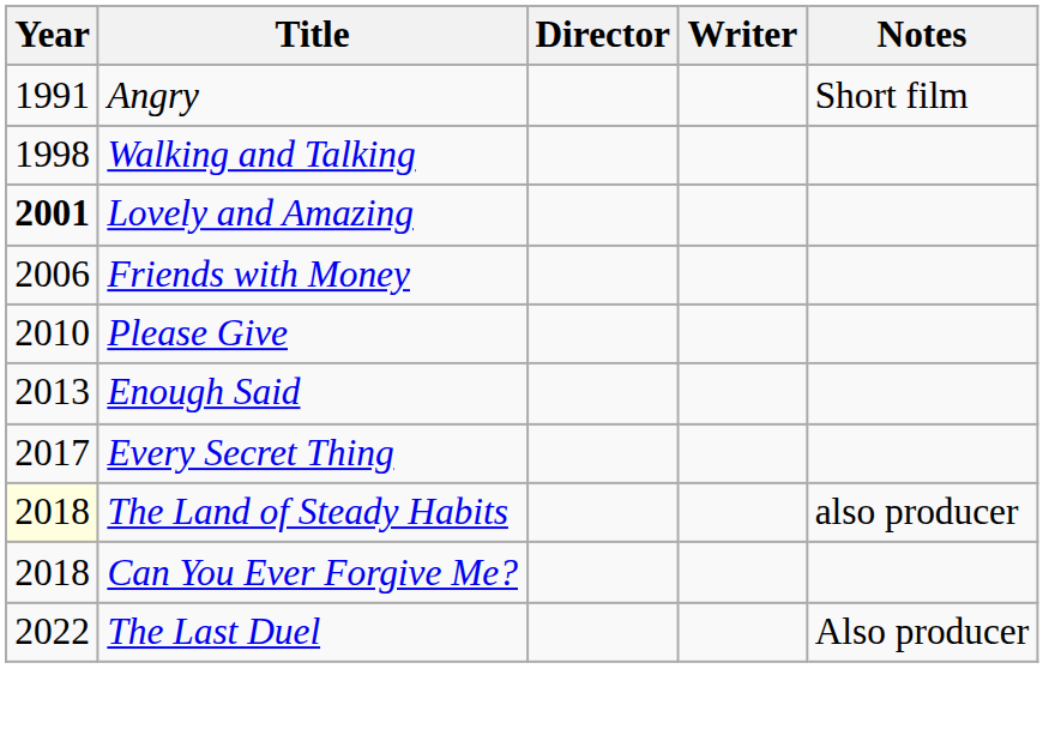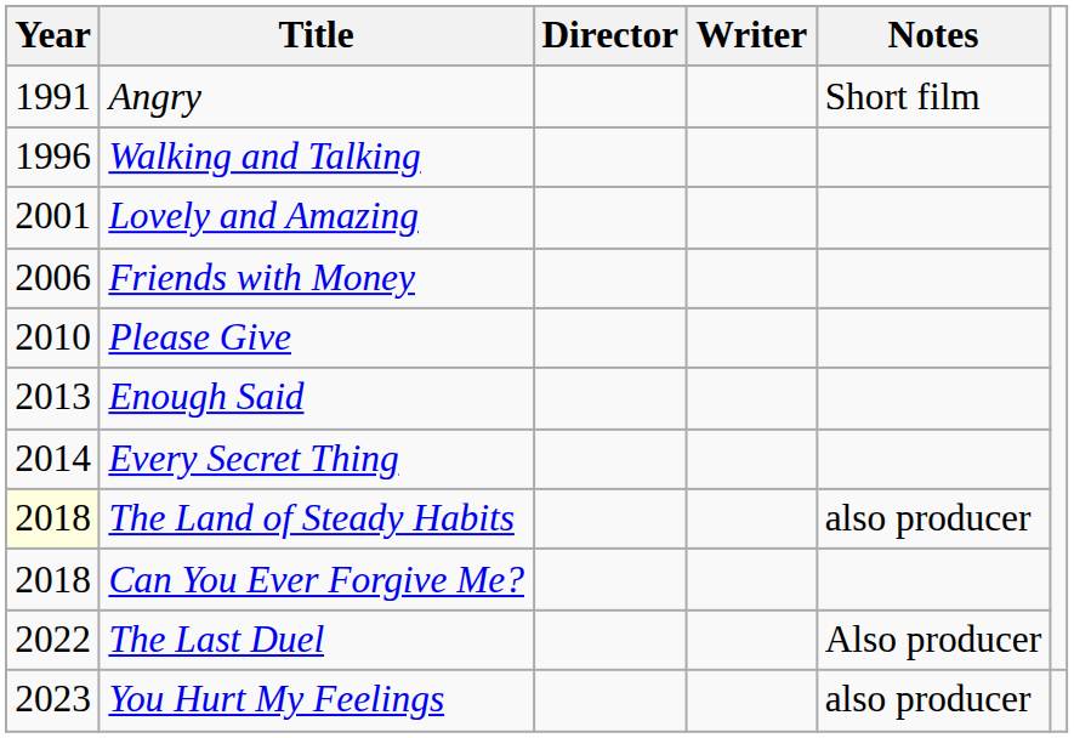 <table class="wikitable">
 <tr>
 <th>Year</th>
 <th>Title</th>
 <th>Director</th>
 <th>Writer</th>
 <th>Notes</th>
 </tr>
 <tr>
 <td>1991</td>
 <td><em>Angry</em></td>
 <td></td>
 <td></td>
 <td>Short film</td>
 </tr>
 <tr>
-<td>1998</td>
+<td>1996</td>
 <td><em><a href='#'>Walking and Talking</a></em></td>
 <td></td>
 <td></td>
 <td></td>
 </tr>
 <tr>
-<td><strong>2001</strong></td>
+<td>2001</td>
 <td><em><a href='#'>Lovely and Amazing</a></em></td>
 <td></td>
 <td></td>
 <td></td>
 </tr>
 <tr>
 <td>2006</td>
 <td><em><a href='#'>Friends with Money</a></em></td>
 <td></td>
 <td></td>
 <td></td>
 </tr>
 <tr>
 <td>2010</td>
 <td><em><a href='#'>Please Give</a></em></td>
 <td></td>
 <td></td>
 <td></td>
 </tr>
 <tr>
 <td>2013</td>
 <td><em><a href='#'>Enough Said</a></em></td>
 <td></td>
 <td></td>
 <td></td>
 </tr>
 <tr>
-<td>2017</td>
+<td>2014</td>
 <td><em><a href='#'>Every Secret Thing</a></em></td>
 <td></td>
 <td></td>
 <td></td>
 </tr>
 <tr>
 <td style="background: lightyellow;">2018</td>
 <td><em><a href='#'>The Land of Steady Habits</a></em></td>
 <td></td>
 <td></td>
 <td>also producer</td>
 </tr>
 <tr>
 <td>2018</td>
 <td><em><a href='#'>Can You Ever Forgive Me?</a></em></td>
 <td></td>
 <td></td>
 <td></td>
 </tr>
 <tr>
 <td>2022</td>
 <td><em><a href='#'>The Last Duel</a></em></td>
 <td></td>
 <td></td>
 <td>Also producer</td>
 </tr>
+<tr>
+<td>2023</td>
+<td><em><a href='#'>You Hurt My Feelings</a></em></td>
+<td></td>
+<td></td>
+<td>also producer</td>
+<td></td>
+</tr>
 </table>
